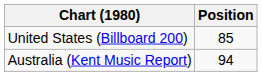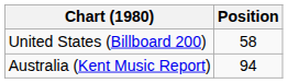 <table class="wikitable">
 <tr>
 <th>Chart (1980)</th>
 <th>Position</th>
 </tr>
 <tr>
 <td>United States (<a href='#'>Billboard 200</a>)</td>
-<td align="center">85</td>
+<td align="center">58</td>
 </tr>
 <tr>
 <td>Australia (<a href='#'>Kent Music Report</a>)</td>
 <td align="center">94</td>
 </tr>
 </table>
